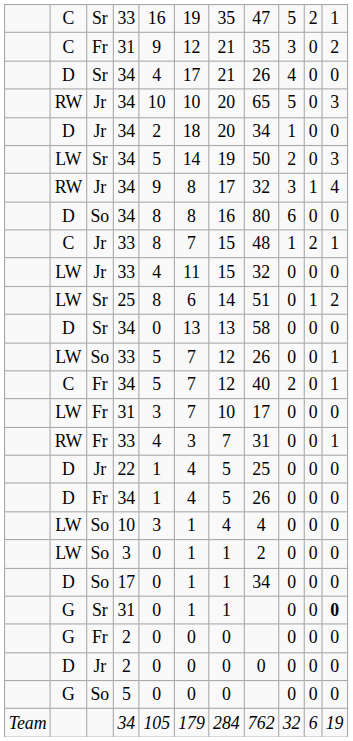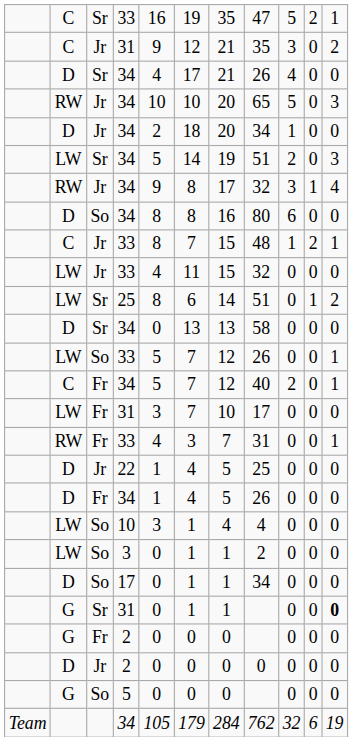 <table class="wikitable sortable" style="text-align:center">
 <tr>
 <td align=left></td>
 <td>C</td>
 <td>Sr</td>
 <td>33</td>
 <td>16</td>
 <td>19</td>
 <td>35</td>
 <td>47</td>
 <td>5</td>
 <td>2</td>
 <td>1</td>
 </tr>
 <tr>
 <td align=left></td>
 <td>C</td>
-<td>Fr</td>
+<td>Jr</td>
 <td>31</td>
 <td>9</td>
 <td>12</td>
 <td>21</td>
 <td>35</td>
 <td>3</td>
 <td>0</td>
 <td>2</td>
 </tr>
 <tr>
 <td align=left></td>
 <td>D</td>
 <td>Sr</td>
 <td>34</td>
 <td>4</td>
 <td>17</td>
 <td>21</td>
 <td>26</td>
 <td>4</td>
 <td>0</td>
 <td>0</td>
 </tr>
 <tr>
 <td align=left></td>
 <td>RW</td>
 <td>Jr</td>
 <td>34</td>
 <td>10</td>
 <td>10</td>
 <td>20</td>
 <td>65</td>
 <td>5</td>
 <td>0</td>
 <td>3</td>
 </tr>
 <tr>
 <td align=left></td>
 <td>D</td>
 <td>Jr</td>
 <td>34</td>
 <td>2</td>
 <td>18</td>
 <td>20</td>
 <td>34</td>
 <td>1</td>
 <td>0</td>
 <td>0</td>
 </tr>
 <tr>
 <td align=left></td>
 <td>LW</td>
 <td>Sr</td>
 <td>34</td>
 <td>5</td>
 <td>14</td>
 <td>19</td>
-<td>50</td>
+<td>51</td>
 <td>2</td>
 <td>0</td>
 <td>3</td>
 </tr>
 <tr>
 <td align=left></td>
 <td>RW</td>
 <td>Jr</td>
 <td>34</td>
 <td>9</td>
 <td>8</td>
 <td>17</td>
 <td>32</td>
 <td>3</td>
 <td>1</td>
 <td>4</td>
 </tr>
 <tr>
 <td align=left></td>
 <td>D</td>
 <td>So</td>
 <td>34</td>
 <td>8</td>
 <td>8</td>
 <td>16</td>
 <td>80</td>
 <td>6</td>
 <td>0</td>
 <td>0</td>
 </tr>
 <tr>
 <td align=left></td>
 <td>C</td>
 <td>Jr</td>
 <td>33</td>
 <td>8</td>
 <td>7</td>
 <td>15</td>
 <td>48</td>
 <td>1</td>
 <td>2</td>
 <td>1</td>
 </tr>
 <tr>
 <td align=left></td>
 <td>LW</td>
 <td>Jr</td>
 <td>33</td>
 <td>4</td>
 <td>11</td>
 <td>15</td>
 <td>32</td>
 <td>0</td>
 <td>0</td>
 <td>0</td>
 </tr>
 <tr>
 <td align=left></td>
 <td>LW</td>
 <td>Sr</td>
 <td>25</td>
 <td>8</td>
 <td>6</td>
 <td>14</td>
 <td>51</td>
 <td>0</td>
 <td>1</td>
 <td>2</td>
 </tr>
 <tr>
 <td align=left></td>
 <td>D</td>
 <td>Sr</td>
 <td>34</td>
 <td>0</td>
 <td>13</td>
 <td>13</td>
 <td>58</td>
 <td>0</td>
 <td>0</td>
 <td>0</td>
 </tr>
 <tr>
 <td align=left></td>
 <td>LW</td>
 <td>So</td>
 <td>33</td>
 <td>5</td>
 <td>7</td>
 <td>12</td>
 <td>26</td>
 <td>0</td>
 <td>0</td>
 <td>1</td>
 </tr>
 <tr>
 <td align=left></td>
 <td>C</td>
 <td>Fr</td>
 <td>34</td>
 <td>5</td>
 <td>7</td>
 <td>12</td>
 <td>40</td>
 <td>2</td>
 <td>0</td>
 <td>1</td>
 </tr>
 <tr>
 <td align=left></td>
 <td>LW</td>
 <td>Fr</td>
 <td>31</td>
 <td>3</td>
 <td>7</td>
 <td>10</td>
 <td>17</td>
 <td>0</td>
 <td>0</td>
 <td>0</td>
 </tr>
 <tr>
 <td align=left></td>
 <td>RW</td>
 <td>Fr</td>
 <td>33</td>
 <td>4</td>
 <td>3</td>
 <td>7</td>
 <td>31</td>
 <td>0</td>
 <td>0</td>
 <td>1</td>
 </tr>
 <tr>
 <td align=left></td>
 <td>D</td>
 <td>Jr</td>
 <td>22</td>
 <td>1</td>
 <td>4</td>
 <td>5</td>
 <td>25</td>
 <td>0</td>
 <td>0</td>
 <td>0</td>
 </tr>
 <tr>
 <td align=left></td>
 <td>D</td>
 <td>Fr</td>
 <td>34</td>
 <td>1</td>
 <td>4</td>
 <td>5</td>
 <td>26</td>
 <td>0</td>
 <td>0</td>
 <td>0</td>
 </tr>
 <tr>
 <td align=left></td>
 <td>LW</td>
 <td>So</td>
 <td>10</td>
 <td>3</td>
 <td>1</td>
 <td>4</td>
 <td>4</td>
 <td>0</td>
 <td>0</td>
 <td>0</td>
 </tr>
 <tr>
 <td align=left></td>
 <td>LW</td>
 <td>So</td>
 <td>3</td>
 <td>0</td>
 <td>1</td>
 <td>1</td>
 <td>2</td>
 <td>0</td>
 <td>0</td>
 <td>0</td>
 </tr>
 <tr>
 <td align=left></td>
 <td>D</td>
 <td>So</td>
 <td>17</td>
 <td>0</td>
 <td>1</td>
 <td>1</td>
 <td>34</td>
 <td>0</td>
 <td>0</td>
 <td>0</td>
 </tr>
 <tr>
 <td align=left></td>
 <td>G</td>
 <td>Sr</td>
 <td>31</td>
 <td>0</td>
 <td>1</td>
 <td>1</td>
 <td></td>
 <td>0</td>
 <td>0</td>
 <td><strong>0</strong></td>
 </tr>
 <tr>
 <td align=left></td>
 <td>G</td>
 <td>Fr</td>
 <td>2</td>
 <td>0</td>
 <td>0</td>
 <td>0</td>
 <td></td>
 <td>0</td>
 <td>0</td>
 <td>0</td>
 </tr>
 <tr>
 <td align=left></td>
 <td>D</td>
 <td>Jr</td>
 <td>2</td>
 <td>0</td>
 <td>0</td>
 <td>0</td>
 <td>0</td>
 <td>0</td>
 <td>0</td>
 <td>0</td>
 </tr>
 <tr>
 <td align=left></td>
 <td>G</td>
 <td>So</td>
 <td>5</td>
 <td>0</td>
 <td>0</td>
 <td>0</td>
 <td></td>
 <td>0</td>
 <td>0</td>
 <td>0</td>
 </tr>
 <tr class="sortbottom">
 <td align=left><em>Team</em></td>
 <td></td>
 <td></td>
 <td><em>34</em></td>
 <td><em>105</em></td>
 <td><em>179</em></td>
 <td><em>284</em></td>
 <td><em>762</em></td>
 <td><em>32</em></td>
 <td><em>6</em></td>
 <td><em>19</em></td>
 </tr>
 </table>
